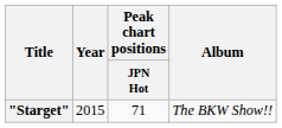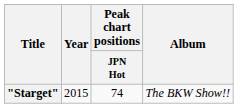 <table class="wikitable plainrowheaders" style="text-align:center;">
 <tr>
 <th scope="col" rowspan="2">Title</th>
 <th scope="col" rowspan="2">Year</th>
 <th scope="col" colspan="1">Peak <br> chart <br> positions</th>
 <th scope="col" rowspan="2">Album</th>
 </tr>
 <tr>
 <th scope="col"><small>JPN<br>Hot</small><br></th>
 </tr>
 <tr>
 <th scope="row">"Starget"</th>
 <td>2015</td>
-<td>71</td>
+<td>74</td>
 <td><em>The BKW Show!!</em></td>
 </tr>
 </table>
